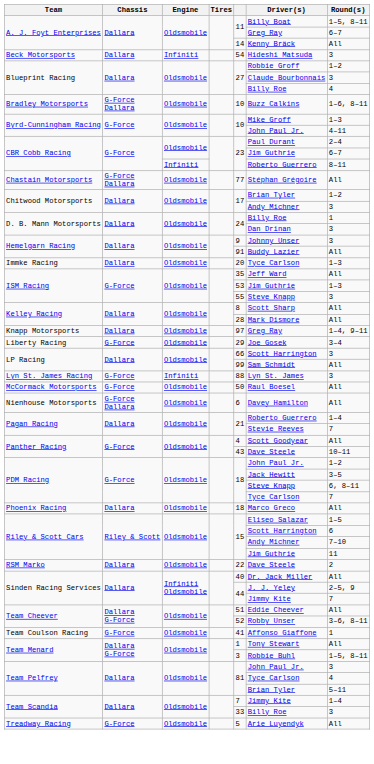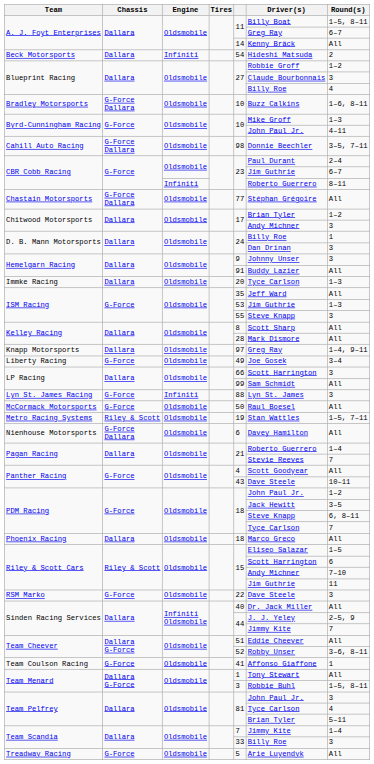 <table class="wikitable" style="font-size: 85%">
 <tr>
 <th>Team</th>
 <th>Chassis</th>
 <th>Engine</th>
 <th>Tires</th>
 <th></th>
 <th>Driver(s)</th>
 <th>Round(s)</th>
 </tr>
 <tr>
 <td rowspan=3> <a href='#'>A. J. Foyt Enterprises</a></td>
 <td rowspan=3><a href='#'>Dallara</a></td>
 <td rowspan=3><a href='#'>Oldsmobile</a></td>
 <td rowspan=3 align="center"></td>
 <td rowspan=2>11</td>
 <td> <a href='#'>Billy Boat</a></td>
 <td>1–5, 8–11</td>
 </tr>
 <tr>
 <td> <a href='#'>Greg Ray</a></td>
 <td>6–7</td>
 </tr>
 <tr>
 <td>14</td>
 <td> <a href='#'>Kenny Bräck</a></td>
 <td>All</td>
 </tr>
 <tr>
 <td> <a href='#'>Beck Motorsports</a></td>
 <td><a href='#'>Dallara</a></td>
 <td><a href='#'>Infiniti</a></td>
 <td align="center"></td>
 <td>54</td>
 <td> <a href='#'>Hideshi Matsuda</a></td>
-<td>3</td>
+<td>2</td>
 </tr>
 <tr>
 <td rowspan=3> Blueprint Racing</td>
 <td rowspan=3><a href='#'>Dallara</a></td>
 <td rowspan=3><a href='#'>Oldsmobile</a></td>
 <td rowspan=3 align="center"></td>
 <td rowspan=3>27</td>
 <td> <a href='#'>Robbie Groff</a></td>
 <td>1–2</td>
 </tr>
 <tr>
 <td> <a href='#'>Claude Bourbonnais</a></td>
 <td>3</td>
 </tr>
 <tr>
 <td> <a href='#'>Billy Roe</a></td>
 <td>4</td>
 </tr>
 <tr>
 <td> <a href='#'>Bradley Motorsports</a></td>
 <td><a href='#'>G-Force</a><br><a href='#'>Dallara</a></td>
 <td><a href='#'>Oldsmobile</a></td>
 <td align="center"></td>
 <td>10</td>
 <td> <a href='#'>Buzz Calkins</a></td>
 <td>1–6, 8–11</td>
 </tr>
 <tr>
 <td rowspan=2> <a href='#'>Byrd-Cunningham Racing</a></td>
 <td rowspan=2><a href='#'>G-Force</a></td>
 <td rowspan=2><a href='#'>Oldsmobile</a></td>
 <td rowspan=2 align="center"></td>
 <td rowspan=2>10</td>
 <td> <a href='#'>Mike Groff</a></td>
 <td>1–3</td>
 </tr>
 <tr>
 <td> <a href='#'>John Paul Jr.</a></td>
 <td>4–11</td>
+</tr>
+<tr>
+<td> <a href='#'>Cahill Auto Racing</a></td>
+<td><a href='#'>G-Force</a><br><a href='#'>Dallara</a></td>
+<td><a href='#'>Oldsmobile</a></td>
+<td align="center"></td>
+<td>98</td>
+<td> <a href='#'>Donnie Beechler</a> </td>
+<td>3–5, 7–11</td>
 </tr>
 <tr>
 <td rowspan=3> <a href='#'>CBR Cobb Racing</a></td>
 <td rowspan=3><a href='#'>G-Force</a></td>
 <td rowspan=2><a href='#'>Oldsmobile</a></td>
 <td rowspan=3 align="center"><br></td>
 <td rowspan=3>23</td>
 <td> <a href='#'>Paul Durant</a></td>
 <td>2–4</td>
 </tr>
 <tr>
 <td> <a href='#'>Jim Guthrie</a></td>
 <td>6–7</td>
 </tr>
 <tr>
 <td><a href='#'>Infiniti</a></td>
 <td> <a href='#'>Roberto Guerrero</a></td>
 <td>8–11</td>
 </tr>
 <tr>
 <td> <a href='#'>Chastain Motorsports</a></td>
 <td><a href='#'>G-Force</a><br><a href='#'>Dallara</a></td>
 <td><a href='#'>Oldsmobile</a></td>
 <td align="center"></td>
 <td>77</td>
 <td> <a href='#'>Stéphan Grégoire</a></td>
 <td>All</td>
 </tr>
 <tr>
 <td rowspan=2> Chitwood Motorsports</td>
 <td rowspan=2><a href='#'>Dallara</a></td>
 <td rowspan=2><a href='#'>Oldsmobile</a></td>
 <td rowspan=2 align="center"></td>
 <td rowspan=2>17</td>
 <td> <a href='#'>Brian Tyler</a> </td>
 <td>1–2</td>
 </tr>
 <tr>
 <td> <a href='#'>Andy Michner</a> </td>
 <td>3</td>
 </tr>
 <tr>
 <td rowspan=2> D. B. Mann Motorsports</td>
 <td rowspan=2><a href='#'>Dallara</a></td>
 <td rowspan=2><a href='#'>Oldsmobile</a></td>
 <td rowspan=2 align="center"></td>
 <td rowspan=2>24</td>
 <td> <a href='#'>Billy Roe</a></td>
 <td>1</td>
 </tr>
 <tr>
 <td> <a href='#'>Dan Drinan</a> </td>
 <td>3</td>
 </tr>
 <tr>
 <td rowspan=2> <a href='#'>Hemelgarn Racing</a></td>
 <td rowspan=2><a href='#'>Dallara</a></td>
 <td rowspan=2><a href='#'>Oldsmobile</a></td>
 <td rowspan=2 align="center"></td>
 <td>9</td>
 <td> <a href='#'>Johnny Unser</a></td>
 <td>3</td>
 </tr>
 <tr>
 <td>91</td>
 <td> <a href='#'>Buddy Lazier</a></td>
 <td>All</td>
 </tr>
 <tr>
 <td> Immke Racing</td>
 <td><a href='#'>Dallara</a></td>
 <td><a href='#'>Oldsmobile</a></td>
 <td align="center"></td>
 <td>20</td>
 <td> <a href='#'>Tyce Carlson</a></td>
 <td>1–3</td>
 </tr>
 <tr>
 <td rowspan=3> <a href='#'>ISM Racing</a></td>
 <td rowspan=3><a href='#'>G-Force</a></td>
 <td rowspan=3><a href='#'>Oldsmobile</a></td>
 <td rowspan=3 align="center"></td>
 <td>35</td>
 <td> <a href='#'>Jeff Ward</a></td>
 <td>All</td>
 </tr>
 <tr>
 <td>53</td>
 <td> <a href='#'>Jim Guthrie</a></td>
 <td>1–3</td>
 </tr>
 <tr>
 <td>55</td>
 <td> <a href='#'>Steve Knapp</a> </td>
 <td>3</td>
 </tr>
 <tr>
 <td rowspan=2> <a href='#'>Kelley Racing</a></td>
 <td rowspan=2><a href='#'>Dallara</a></td>
 <td rowspan=2><a href='#'>Oldsmobile</a></td>
 <td rowspan=2 align="center"></td>
 <td>8</td>
 <td> <a href='#'>Scott Sharp</a></td>
 <td>All</td>
 </tr>
 <tr>
 <td>28</td>
 <td> <a href='#'>Mark Dismore</a></td>
 <td>All</td>
 </tr>
 <tr>
 <td> Knapp Motorsports</td>
 <td><a href='#'>Dallara</a></td>
 <td><a href='#'>Oldsmobile</a></td>
 <td align="center"></td>
 <td>97</td>
 <td> <a href='#'>Greg Ray</a></td>
 <td>1–4, 9–11</td>
 </tr>
 <tr>
 <td> Liberty Racing</td>
 <td><a href='#'>G-Force</a></td>
 <td><a href='#'>Oldsmobile</a></td>
 <td align="center"></td>
-<td>29</td>
+<td>49</td>
 <td> <a href='#'>Joe Gosek</a> </td>
 <td>3–4</td>
 </tr>
 <tr>
 <td rowspan=2> LP Racing</td>
 <td rowspan=2><a href='#'>Dallara</a></td>
 <td rowspan=2><a href='#'>Oldsmobile</a></td>
 <td rowspan=2 align="center"></td>
 <td>66</td>
 <td> <a href='#'>Scott Harrington</a> </td>
 <td>3</td>
 </tr>
 <tr>
 <td>99</td>
 <td> <a href='#'>Sam Schmidt</a></td>
 <td>All</td>
 </tr>
 <tr>
 <td> <a href='#'>Lyn St. James Racing</a></td>
 <td><a href='#'>G-Force</a></td>
 <td><a href='#'>Infiniti</a></td>
 <td align="center"></td>
 <td>88</td>
 <td> <a href='#'>Lyn St. James</a></td>
 <td>3</td>
 </tr>
 <tr>
 <td> <a href='#'>McCormack Motorsports</a></td>
 <td><a href='#'>G-Force</a></td>
 <td><a href='#'>Oldsmobile</a></td>
 <td align="center"></td>
 <td>50</td>
 <td> <a href='#'>Raul Boesel</a></td>
 <td>All</td>
+</tr>
+<tr>
+<td> <a href='#'>Metro Racing Systems</a></td>
+<td><a href='#'>Riley & Scott</a></td>
+<td><a href='#'>Oldsmobile</a></td>
+<td align="center"></td>
+<td>19</td>
+<td> <a href='#'>Stan Wattles</a></td>
+<td>1–5, 7–11</td>
 </tr>
 <tr>
 <td> Nienhouse Motorsports</td>
 <td><a href='#'>G-Force</a><br><a href='#'>Dallara</a></td>
 <td><a href='#'>Oldsmobile</a></td>
 <td align="center"></td>
 <td>6</td>
 <td> <a href='#'>Davey Hamilton</a></td>
 <td>All</td>
 </tr>
 <tr>
 <td rowspan=2> <a href='#'>Pagan Racing</a></td>
 <td rowspan=2><a href='#'>Dallara</a></td>
 <td rowspan=2><a href='#'>Oldsmobile</a></td>
 <td rowspan=2 align="center"></td>
 <td rowspan=2>21</td>
 <td> <a href='#'>Roberto Guerrero</a></td>
 <td>1–4</td>
 </tr>
 <tr>
 <td> <a href='#'>Stevie Reeves</a> </td>
 <td>7</td>
 </tr>
 <tr>
 <td rowspan=2> <a href='#'>Panther Racing</a></td>
 <td rowspan=2><a href='#'>G-Force</a></td>
 <td rowspan=2><a href='#'>Oldsmobile</a></td>
 <td rowspan=2 align="center"></td>
 <td>4</td>
 <td> <a href='#'>Scott Goodyear</a></td>
 <td>All</td>
 </tr>
 <tr>
 <td>43</td>
 <td> <a href='#'>Dave Steele</a> </td>
 <td>10–11</td>
 </tr>
 <tr>
 <td rowspan=4> <a href='#'>PDM Racing</a></td>
 <td rowspan=4><a href='#'>G-Force</a></td>
 <td rowspan=4><a href='#'>Oldsmobile</a></td>
 <td rowspan=4 align="center"></td>
 <td rowspan=4>18</td>
 <td> <a href='#'>John Paul Jr.</a></td>
 <td>1–2</td>
 </tr>
 <tr>
 <td> <a href='#'>Jack Hewitt</a> </td>
 <td>3–5</td>
 </tr>
 <tr>
 <td> <a href='#'>Steve Knapp</a> </td>
 <td>6, 8–11</td>
 </tr>
 <tr>
 <td> <a href='#'>Tyce Carlson</a></td>
 <td>7</td>
 </tr>
 <tr>
 <td> <a href='#'>Phoenix Racing</a></td>
 <td><a href='#'>Dallara</a></td>
 <td><a href='#'>Oldsmobile</a></td>
 <td align="center"></td>
 <td>18</td>
 <td> <a href='#'>Marco Greco</a></td>
 <td>All</td>
 </tr>
 <tr>
 <td rowspan=4> <a href='#'>Riley & Scott Cars</a></td>
 <td rowspan=4><a href='#'>Riley & Scott</a></td>
 <td rowspan=4><a href='#'>Oldsmobile</a></td>
 <td rowspan=4 align="center"></td>
 <td rowspan=4>15</td>
 <td> <a href='#'>Eliseo Salazar</a></td>
 <td>1–5</td>
 </tr>
 <tr>
 <td> <a href='#'>Scott Harrington</a> </td>
 <td>6</td>
 </tr>
 <tr>
 <td> <a href='#'>Andy Michner</a> </td>
 <td>7–10</td>
 </tr>
 <tr>
 <td> <a href='#'>Jim Guthrie</a></td>
 <td>11</td>
 </tr>
 <tr>
 <td> <a href='#'>RSM Marko</a></td>
-<td><a href='#'>Dallara</a></td>
+<td><a href='#'>G-Force</a></td>
 <td><a href='#'>Oldsmobile</a></td>
 <td align="center"></td>
 <td>22</td>
 <td> <a href='#'>Dave Steele</a> </td>
-<td>2</td>
+<td>3</td>
 </tr>
 <tr>
 <td rowspan=3> Sinden Racing Services</td>
 <td rowspan=3><a href='#'>Dallara</a></td>
 <td rowspan=3><a href='#'>Infiniti</a><br><a href='#'>Oldsmobile</a></td>
 <td rowspan=3 align="center"></td>
 <td>40</td>
 <td> <a href='#'>Dr. Jack Miller</a></td>
 <td>All</td>
 </tr>
 <tr>
 <td rowspan=2>44</td>
 <td> <a href='#'>J. J. Yeley</a> </td>
 <td>2–5, 9</td>
 </tr>
 <tr>
 <td> <a href='#'>Jimmy Kite</a></td>
 <td>7</td>
 </tr>
 <tr>
 <td rowspan=2> <a href='#'>Team Cheever</a></td>
 <td rowspan=2><a href='#'>Dallara</a><br><a href='#'>G-Force</a></td>
 <td rowspan=2><a href='#'>Oldsmobile</a></td>
 <td rowspan=2 align="center"></td>
 <td>51</td>
 <td> <a href='#'>Eddie Cheever</a></td>
 <td>All</td>
 </tr>
 <tr>
 <td>52</td>
 <td> <a href='#'>Robby Unser</a> </td>
 <td>3–6, 8–11</td>
 </tr>
 <tr>
 <td> Team Coulson Racing</td>
 <td><a href='#'>G-Force</a></td>
 <td><a href='#'>Oldsmobile</a></td>
 <td align="center"></td>
 <td>41</td>
 <td> <a href='#'>Affonso Giaffone</a></td>
 <td>1</td>
 </tr>
 <tr>
 <td rowspan=2> <a href='#'>Team Menard</a></td>
 <td rowspan=2><a href='#'>Dallara</a><br><a href='#'>G-Force</a></td>
 <td rowspan=2><a href='#'>Oldsmobile</a></td>
 <td rowspan=2 align="center"></td>
 <td>1</td>
 <td> <a href='#'>Tony Stewart</a></td>
 <td>All</td>
 </tr>
 <tr>
 <td>3</td>
 <td> <a href='#'>Robbie Buhl</a></td>
 <td>1–5, 8–11</td>
 </tr>
 <tr>
 <td rowspan=3> <a href='#'>Team Pelfrey</a></td>
 <td rowspan=3><a href='#'>Dallara</a></td>
 <td rowspan=3><a href='#'>Oldsmobile</a></td>
 <td rowspan=3 align="center"></td>
 <td rowspan=3>81</td>
 <td> <a href='#'>John Paul Jr.</a></td>
 <td>3</td>
 </tr>
 <tr>
 <td> <a href='#'>Tyce Carlson</a></td>
 <td>4</td>
 </tr>
 <tr>
 <td> <a href='#'>Brian Tyler</a> </td>
 <td>5–11</td>
 </tr>
 <tr>
 <td rowspan=2> <a href='#'>Team Scandia</a></td>
 <td rowspan=2><a href='#'>Dallara</a></td>
 <td rowspan=2><a href='#'>Oldsmobile</a></td>
 <td rowspan=2 align="center"></td>
 <td>7</td>
 <td> <a href='#'>Jimmy Kite</a></td>
 <td>1–4</td>
 </tr>
 <tr>
 <td>33</td>
 <td> <a href='#'>Billy Roe</a></td>
 <td>3</td>
 </tr>
 <tr>
 <td> <a href='#'>Treadway Racing</a></td>
 <td><a href='#'>G-Force</a></td>
 <td><a href='#'>Oldsmobile</a></td>
 <td align="center"><br></td>
 <td>5</td>
 <td> <a href='#'>Arie Luyendyk</a></td>
 <td>All</td>
 </tr>
 </table>
